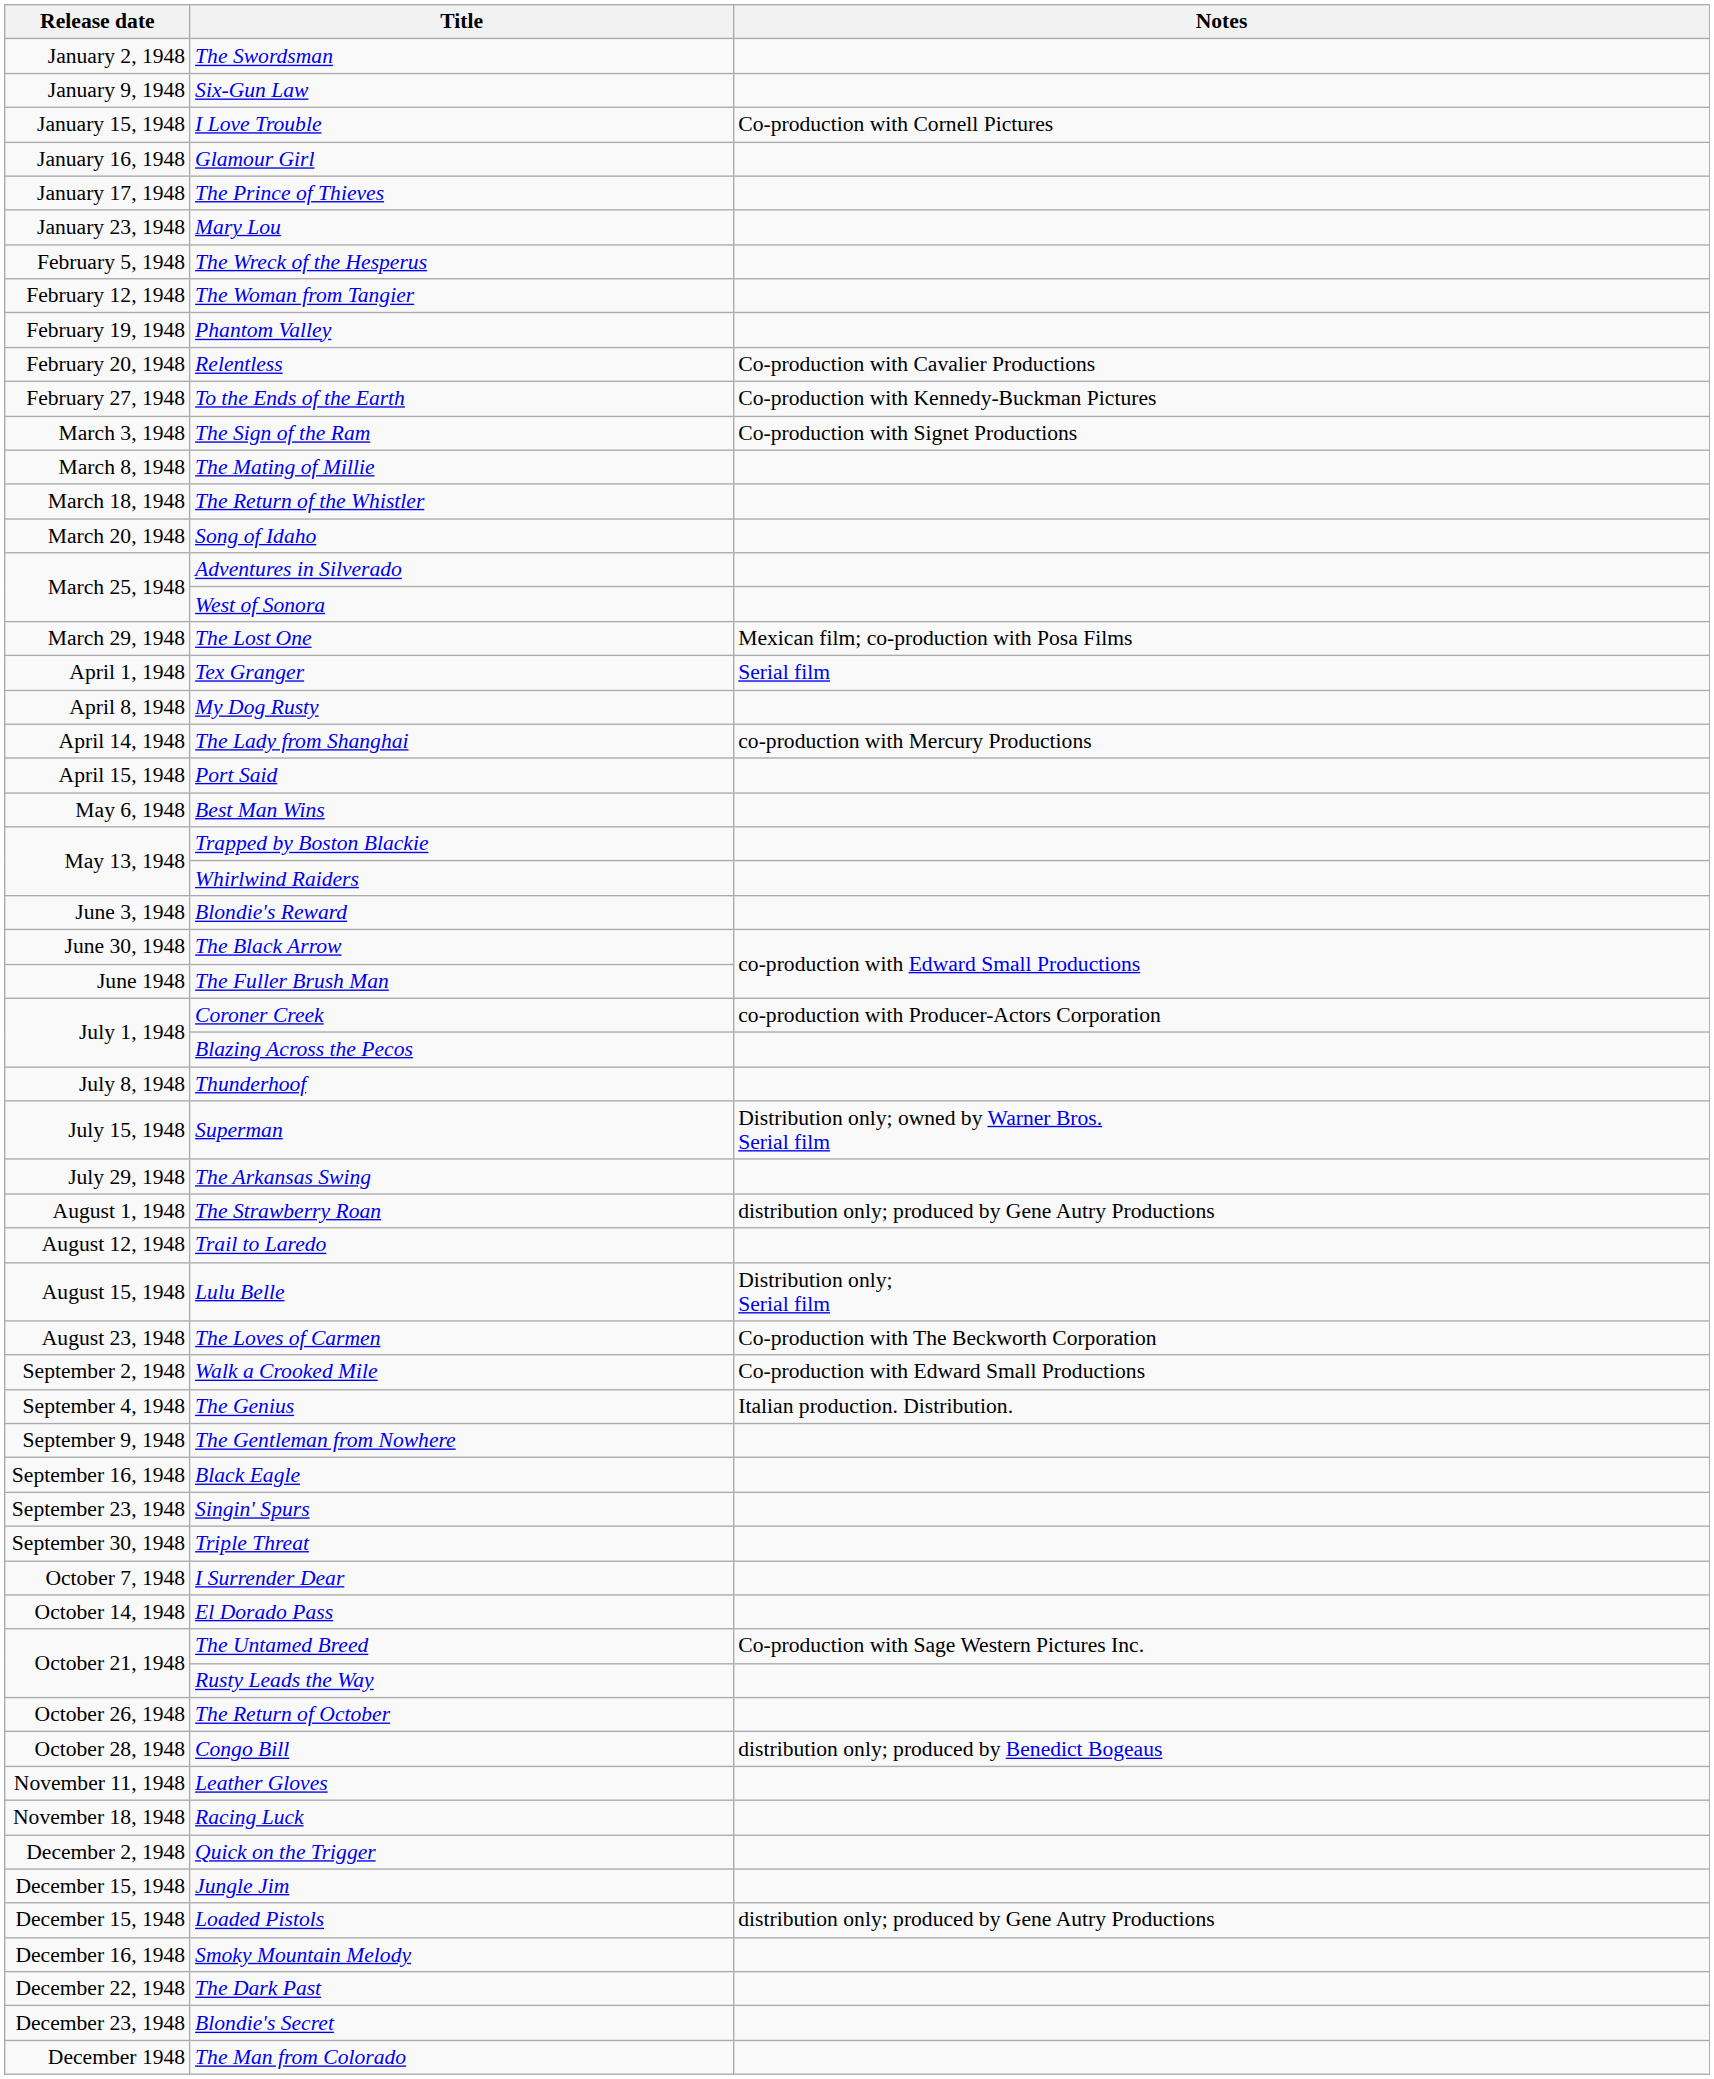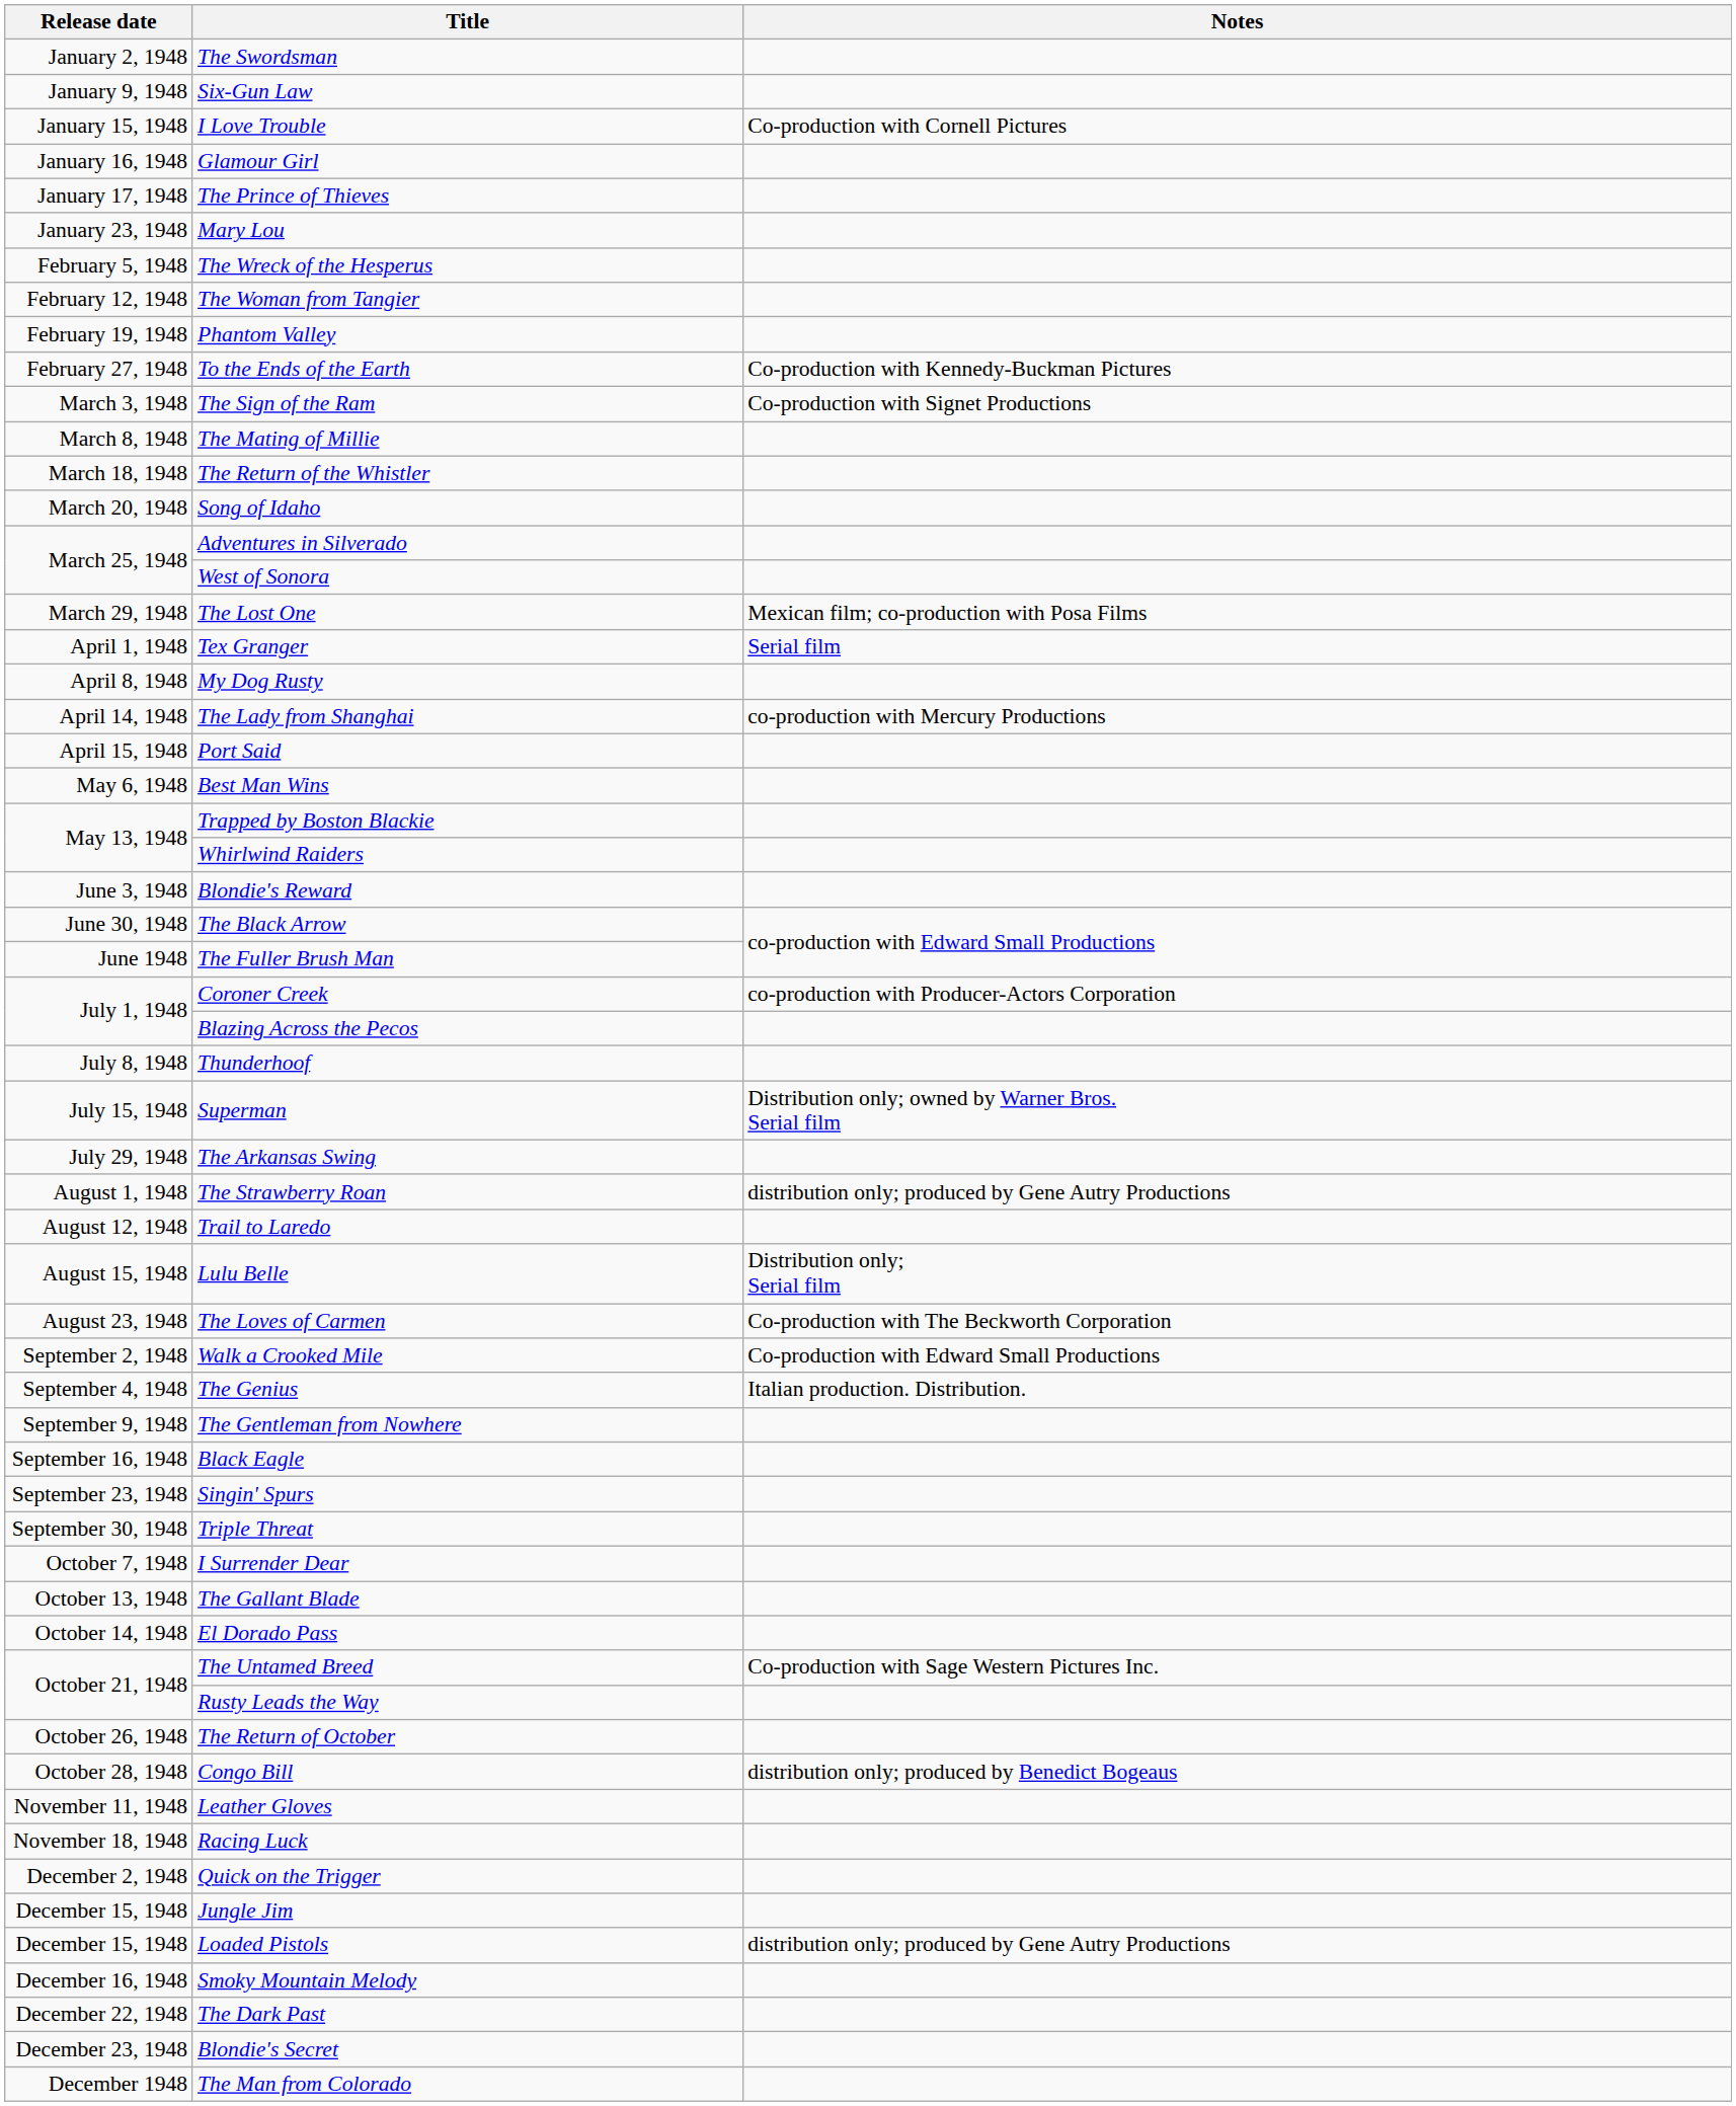 <table class="wikitable sortable" style="width:100%;">
 <tr>
 <th scope="col" style="width:130px;">Release date</th>
 <th>Title</th>
 <th>Notes</th>
 </tr>
 <tr>
 <td style="text-align:right;">January 2, 1948</td>
 <td><em><a href='#'>The Swordsman</a></em></td>
 <td></td>
 </tr>
 <tr>
 <td style="text-align:right;">January 9, 1948</td>
 <td><em><a href='#'>Six-Gun Law</a></em></td>
 <td></td>
 </tr>
 <tr>
 <td style="text-align:right;">January 15, 1948</td>
 <td><em><a href='#'>I Love Trouble</a></em></td>
 <td>Co-production with Cornell Pictures</td>
 </tr>
 <tr>
 <td style="text-align:right;">January 16, 1948</td>
 <td><em><a href='#'>Glamour Girl</a></em></td>
 <td></td>
 </tr>
 <tr>
 <td style="text-align:right;">January 17, 1948</td>
 <td><em><a href='#'>The Prince of Thieves</a></em></td>
 <td></td>
 </tr>
 <tr>
 <td style="text-align:right;">January 23, 1948</td>
 <td><em><a href='#'>Mary Lou</a></em></td>
 <td></td>
 </tr>
 <tr>
 <td style="text-align:right;">February 5, 1948</td>
 <td><em><a href='#'>The Wreck of the Hesperus</a></em></td>
 <td></td>
 </tr>
 <tr>
 <td style="text-align:right;">February 12, 1948</td>
 <td><em><a href='#'>The Woman from Tangier</a></em></td>
 <td></td>
 </tr>
 <tr>
 <td style="text-align:right;">February 19, 1948</td>
 <td><em><a href='#'>Phantom Valley</a></em></td>
 <td></td>
-</tr>
-<tr>
-<td style="text-align:right;">February 20, 1948</td>
-<td><em><a href='#'>Relentless</a></em></td>
-<td>Co-production with Cavalier Productions</td>
 </tr>
 <tr>
 <td style="text-align:right;">February 27, 1948</td>
 <td><em><a href='#'>To the Ends of the Earth</a></em></td>
 <td>Co-production with Kennedy-Buckman Pictures</td>
 </tr>
 <tr>
 <td style="text-align:right;">March 3, 1948</td>
 <td><em><a href='#'>The Sign of the Ram</a></em></td>
 <td>Co-production with Signet Productions</td>
 </tr>
 <tr>
 <td style="text-align:right;">March 8, 1948</td>
 <td><em><a href='#'>The Mating of Millie</a></em></td>
 <td></td>
 </tr>
 <tr>
 <td style="text-align:right;">March 18, 1948</td>
 <td><em><a href='#'>The Return of the Whistler</a></em></td>
 <td></td>
 </tr>
 <tr>
 <td style="text-align:right;">March 20, 1948</td>
 <td><em><a href='#'>Song of Idaho</a></em></td>
 <td></td>
 </tr>
 <tr>
 <td style="text-align:right;" rowspan="2">March 25, 1948</td>
 <td><em><a href='#'>Adventures in Silverado</a></em></td>
 <td></td>
 </tr>
 <tr>
 <td><em><a href='#'>West of Sonora</a></em></td>
 <td></td>
 </tr>
 <tr>
 <td style="text-align:right;">March 29, 1948</td>
 <td><em><a href='#'>The Lost One</a></em></td>
 <td>Mexican film; co-production with Posa Films</td>
 </tr>
 <tr>
 <td style="text-align:right;">April 1, 1948</td>
 <td><em><a href='#'>Tex Granger</a></em></td>
 <td><a href='#'>Serial film</a></td>
 </tr>
 <tr>
 <td style="text-align:right;">April 8, 1948</td>
 <td><em><a href='#'>My Dog Rusty</a></em></td>
 <td></td>
 </tr>
 <tr>
 <td style="text-align:right;">April 14, 1948</td>
 <td><em><a href='#'>The Lady from Shanghai</a></em></td>
 <td>co-production with Mercury Productions</td>
 </tr>
 <tr>
 <td style="text-align:right;">April 15, 1948</td>
 <td><em><a href='#'>Port Said</a></em></td>
 <td></td>
 </tr>
 <tr>
 <td style="text-align:right;">May 6, 1948</td>
 <td><em><a href='#'>Best Man Wins</a></em></td>
 <td></td>
 </tr>
 <tr>
 <td style="text-align:right;" rowspan="2">May 13, 1948</td>
 <td><em><a href='#'>Trapped by Boston Blackie</a></em></td>
 <td></td>
 </tr>
 <tr>
 <td><em><a href='#'>Whirlwind Raiders</a></em></td>
 <td></td>
 </tr>
 <tr>
 <td style="text-align:right;">June 3, 1948</td>
 <td><em><a href='#'>Blondie's Reward</a></em></td>
 <td></td>
 </tr>
 <tr>
 <td style="text-align:right;">June 30, 1948</td>
 <td><em><a href='#'>The Black Arrow</a></em></td>
 <td rowspan="2">co-production with <a href='#'>Edward Small Productions</a></td>
 </tr>
 <tr>
 <td style="text-align:right;">June 1948</td>
 <td><em><a href='#'>The Fuller Brush Man</a></em></td>
 </tr>
 <tr>
 <td style="text-align:right;" rowspan="2">July 1, 1948</td>
 <td><em><a href='#'>Coroner Creek</a></em></td>
 <td>co-production with Producer-Actors Corporation</td>
 </tr>
 <tr>
 <td><em><a href='#'>Blazing Across the Pecos</a></em></td>
 <td></td>
 </tr>
 <tr>
 <td style="text-align:right;">July 8, 1948</td>
 <td><em><a href='#'>Thunderhoof</a></em></td>
 <td></td>
 </tr>
 <tr>
 <td style="text-align:right;">July 15, 1948</td>
 <td><em><a href='#'>Superman</a></em></td>
 <td>Distribution only; owned by <a href='#'>Warner Bros.</a><br><a href='#'>Serial film</a></td>
 </tr>
 <tr>
 <td style="text-align:right;">July 29, 1948</td>
 <td><em><a href='#'>The Arkansas Swing</a></em></td>
 <td></td>
 </tr>
 <tr>
 <td style="text-align:right;">August 1, 1948</td>
 <td><em><a href='#'>The Strawberry Roan</a></em></td>
 <td>distribution only; produced by Gene Autry Productions</td>
 </tr>
 <tr>
 <td style="text-align:right;">August 12, 1948</td>
 <td><em><a href='#'>Trail to Laredo</a></em></td>
 <td></td>
 </tr>
 <tr>
 <td style="text-align:right;">August 15, 1948</td>
 <td><em><a href='#'>Lulu Belle</a></em></td>
 <td>Distribution only;<br><a href='#'>Serial film</a></td>
 </tr>
 <tr>
 <td style="text-align:right;">August 23, 1948</td>
 <td><em><a href='#'>The Loves of Carmen</a></em></td>
 <td>Co-production with The Beckworth Corporation</td>
 </tr>
 <tr>
 <td style="text-align:right;">September 2, 1948</td>
 <td><em><a href='#'>Walk a Crooked Mile</a></em></td>
 <td>Co-production with Edward Small Productions</td>
 </tr>
 <tr>
 <td style="text-align:right;">September 4, 1948</td>
 <td><em><a href='#'>The Genius</a></em></td>
 <td>Italian production. Distribution.</td>
 </tr>
 <tr>
 <td style="text-align:right;">September 9, 1948</td>
 <td><em><a href='#'>The Gentleman from Nowhere</a></em></td>
 <td></td>
 </tr>
 <tr>
 <td style="text-align:right;">September 16, 1948</td>
 <td><em><a href='#'>Black Eagle</a></em></td>
 <td></td>
 </tr>
 <tr>
 <td style="text-align:right;">September 23, 1948</td>
 <td><em><a href='#'>Singin' Spurs</a></em></td>
 <td></td>
 </tr>
 <tr>
 <td style="text-align:right;">September 30, 1948</td>
 <td><em><a href='#'>Triple Threat</a></em></td>
 <td></td>
 </tr>
 <tr>
 <td style="text-align:right;">October 7, 1948</td>
 <td><em><a href='#'>I Surrender Dear</a></em></td>
 <td></td>
 </tr>
 <tr>
+<td style="text-align:right;">October 13, 1948</td>
+<td><em><a href='#'>The Gallant Blade</a></em></td>
+<td></td>
+</tr>
+<tr>
 <td style="text-align:right;">October 14, 1948</td>
 <td><em><a href='#'>El Dorado Pass</a></em></td>
 <td></td>
 </tr>
 <tr>
 <td style="text-align:right;" rowspan="2">October 21, 1948</td>
 <td><em><a href='#'>The Untamed Breed</a></em></td>
 <td>Co-production with Sage Western Pictures Inc.</td>
 </tr>
 <tr>
 <td><em><a href='#'>Rusty Leads the Way</a></em></td>
 <td></td>
 </tr>
 <tr>
 <td style="text-align:right;">October 26, 1948</td>
 <td><em><a href='#'>The Return of October</a></em></td>
 <td></td>
 </tr>
 <tr>
 <td style="text-align:right;">October 28, 1948</td>
 <td><em><a href='#'>Congo Bill</a></em></td>
 <td>distribution only; produced by <a href='#'>Benedict Bogeaus</a></td>
 </tr>
 <tr>
 <td style="text-align:right;">November 11, 1948</td>
 <td><em><a href='#'>Leather Gloves</a></em></td>
 <td></td>
 </tr>
 <tr>
 <td style="text-align:right;">November 18, 1948</td>
 <td><em><a href='#'>Racing Luck</a></em></td>
 <td></td>
 </tr>
 <tr>
 <td style="text-align:right;">December 2, 1948</td>
 <td><em><a href='#'>Quick on the Trigger</a></em></td>
 <td></td>
 </tr>
 <tr>
 <td style="text-align:right;">December 15, 1948</td>
 <td><em><a href='#'>Jungle Jim</a></em></td>
 <td></td>
 </tr>
 <tr>
 <td style="text-align:right;">December 15, 1948</td>
 <td><em><a href='#'>Loaded Pistols</a></em></td>
 <td>distribution only; produced by Gene Autry Productions</td>
 </tr>
 <tr>
 <td style="text-align:right;">December 16, 1948</td>
 <td><em><a href='#'>Smoky Mountain Melody</a></em></td>
 <td></td>
 </tr>
 <tr>
 <td style="text-align:right;">December 22, 1948</td>
 <td><em><a href='#'>The Dark Past</a></em></td>
 <td></td>
 </tr>
 <tr>
 <td style="text-align:right;">December 23, 1948</td>
 <td><em><a href='#'>Blondie's Secret</a></em></td>
 <td></td>
 </tr>
 <tr>
 <td style="text-align:right;">December 1948</td>
 <td><em><a href='#'>The Man from Colorado</a></em></td>
 <td></td>
 </tr>
 </table>
